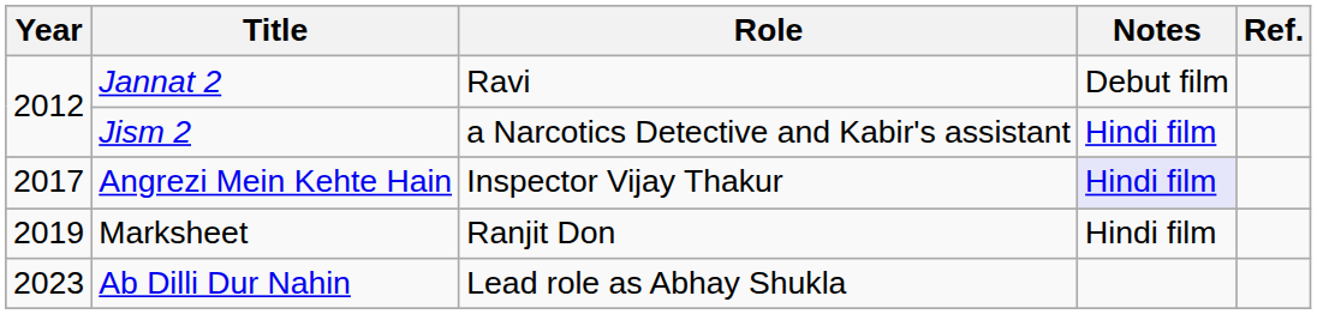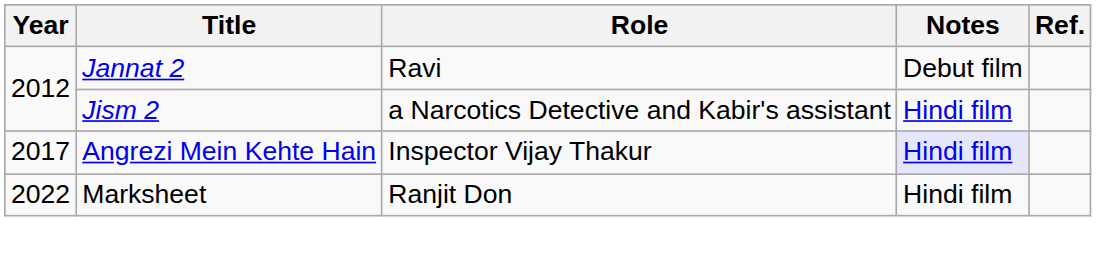 <table class="wikitable sortable">
 <tr>
 <th>Year</th>
 <th>Title</th>
 <th>Role</th>
 <th class="unsortable">Notes</th>
 <th class="unsortable">Ref.</th>
 </tr>
 <tr>
 <td rowspan="2">2012</td>
 <td scope="row"><em><a href='#'>Jannat 2</a></em></td>
 <td>Ravi</td>
 <td>Debut film</td>
 <td></td>
 </tr>
 <tr>
 <td scope="row"><em><a href='#'>Jism 2</a></em></td>
 <td>a Narcotics Detective and Kabir's assistant</td>
 <td><a href='#'>Hindi film</a></td>
 <td></td>
 </tr>
 <tr>
 <td>2017</td>
 <td><a href='#'>Angrezi Mein Kehte Hain</a></td>
 <td>Inspector Vijay Thakur</td>
 <td style="background: lavender;"><a href='#'>Hindi film</a></td>
 <td></td>
 </tr>
 <tr>
-<td>2019</td>
+<td>2022</td>
 <td>Marksheet</td>
 <td>Ranjit Don</td>
 <td>Hindi film</td>
 <td></td>
 </tr>
-<tr>
-<td>2023</td>
-<td><a href='#'>Ab Dilli Dur Nahin</a></td>
-<td>Lead role as Abhay Shukla</td>
-<td></td>
-<td></td>
-</tr>
 </table>
